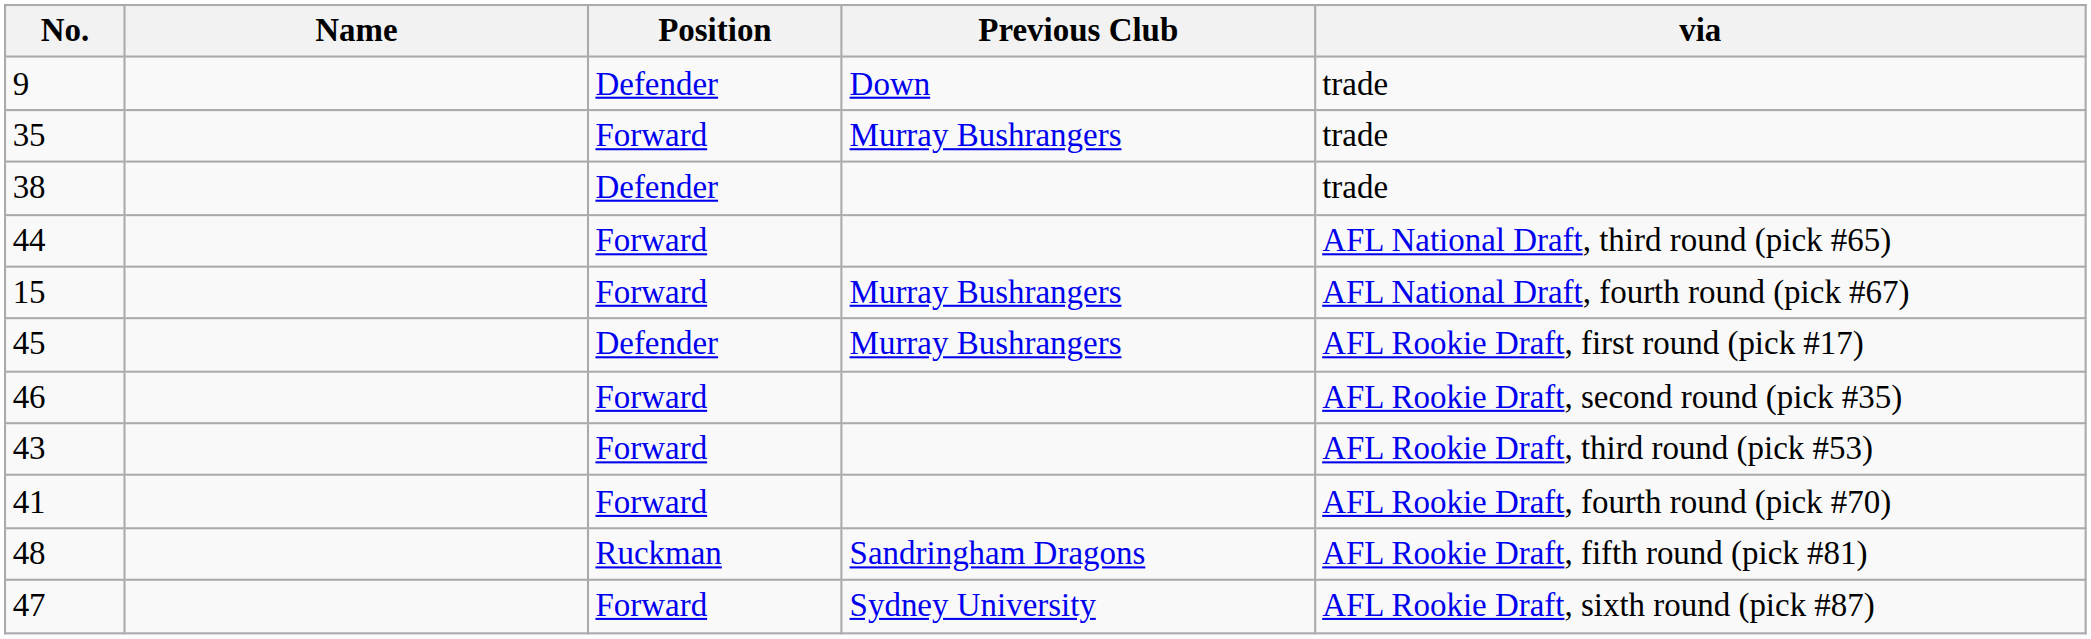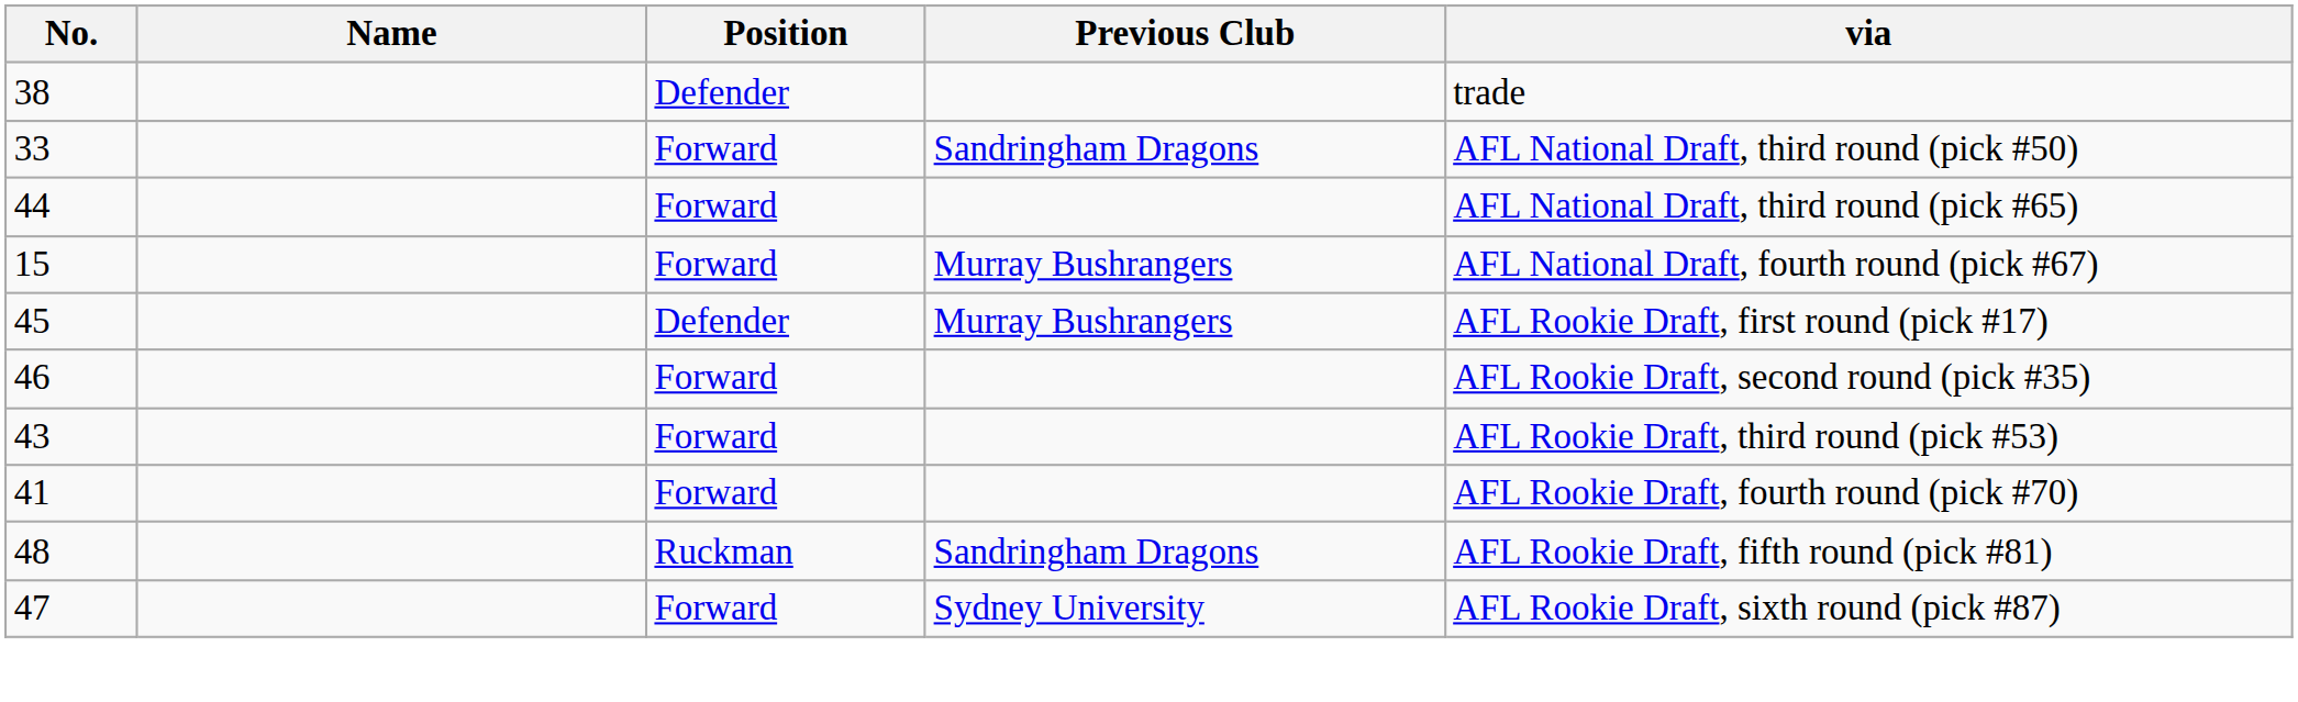 <table class="wikitable sortable" style="width:80%;">
 <tr style="background:#efefef;">
 <th width=1%>No.</th>
 <th width=6%>Name</th>
 <th width=2%>Position</th>
 <th width=5%>Previous Club</th>
 <th width=10%>via</th>
 </tr>
 <tr>
-<td align=left>9</td>
-<td></td>
-<td><a href='#'>Defender</a></td>
-<td><a href='#'>Down</a></td>
-<td>trade</td>
-</tr>
-<tr>
-<td align=left>35</td>
-<td></td>
-<td><a href='#'>Forward</a></td>
-<td><a href='#'>Murray Bushrangers</a></td>
-<td>trade</td>
-</tr>
-<tr>
 <td align=left>38</td>
 <td></td>
 <td><a href='#'>Defender</a></td>
 <td></td>
 <td>trade</td>
+</tr>
+<tr>
+<td align=left>33</td>
+<td></td>
+<td><a href='#'>Forward</a></td>
+<td><a href='#'>Sandringham Dragons</a></td>
+<td><a href='#'>AFL National Draft</a>, third round (pick #50)</td>
 </tr>
 <tr>
 <td align=left>44</td>
 <td></td>
 <td><a href='#'>Forward</a></td>
 <td></td>
 <td><a href='#'>AFL National Draft</a>, third round (pick #65)</td>
 </tr>
 <tr>
 <td align=left>15</td>
 <td></td>
 <td><a href='#'>Forward</a></td>
 <td><a href='#'>Murray Bushrangers</a></td>
 <td><a href='#'>AFL National Draft</a>, fourth round (pick #67)</td>
 </tr>
 <tr>
 <td align=left>45</td>
 <td></td>
 <td><a href='#'>Defender</a></td>
 <td><a href='#'>Murray Bushrangers</a></td>
 <td><a href='#'>AFL Rookie Draft</a>, first round (pick #17)</td>
 </tr>
 <tr>
 <td align=left>46</td>
 <td></td>
 <td><a href='#'>Forward</a></td>
 <td></td>
 <td><a href='#'>AFL Rookie Draft</a>, second round (pick #35)</td>
 </tr>
 <tr>
 <td align=left>43</td>
 <td></td>
 <td><a href='#'>Forward</a></td>
 <td></td>
 <td><a href='#'>AFL Rookie Draft</a>, third round (pick #53)</td>
 </tr>
 <tr>
 <td align=left>41</td>
 <td></td>
 <td><a href='#'>Forward</a></td>
 <td></td>
 <td><a href='#'>AFL Rookie Draft</a>, fourth round (pick #70)</td>
 </tr>
 <tr>
 <td align=left>48</td>
 <td></td>
 <td><a href='#'>Ruckman</a></td>
 <td><a href='#'>Sandringham Dragons</a></td>
 <td><a href='#'>AFL Rookie Draft</a>, fifth round (pick #81)</td>
 </tr>
 <tr>
 <td align=left>47</td>
 <td></td>
 <td><a href='#'>Forward</a></td>
 <td><a href='#'>Sydney University</a></td>
 <td><a href='#'>AFL Rookie Draft</a>, sixth round (pick #87)</td>
 </tr>
 </table>
